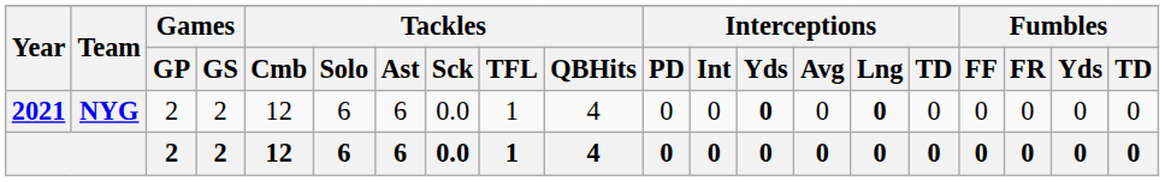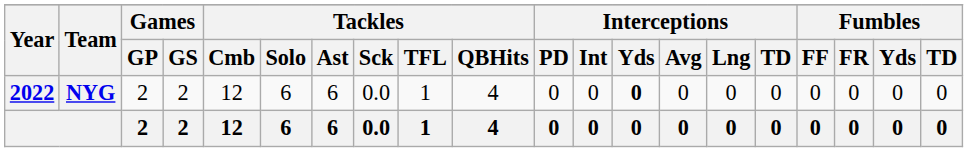 <table class= "wikitable" style="text-align:center;">
 <tr>
 </tr>
 <tr>
 <th rowspan="2">Year</th>
 <th rowspan="2">Team</th>
 <th colspan="2">Games</th>
 <th colspan="6">Tackles</th>
 <th colspan="6">Interceptions</th>
 <th colspan="4">Fumbles</th>
 </tr>
 <tr>
 <th>GP</th>
 <th>GS</th>
 <th>Cmb</th>
 <th>Solo</th>
 <th>Ast</th>
 <th>Sck</th>
 <th>TFL</th>
 <th>QBHits</th>
 <th>PD</th>
 <th>Int</th>
 <th>Yds</th>
 <th>Avg</th>
 <th>Lng</th>
 <th>TD</th>
 <th>FF</th>
 <th>FR</th>
 <th>Yds</th>
 <th>TD</th>
 </tr>
 <tr>
-<th><a href='#'>2021</a></th>
+<th><a href='#'>2022</a></th>
 <th><a href='#'>NYG</a></th>
 <td>2</td>
 <td>2</td>
 <td>12</td>
 <td>6</td>
 <td>6</td>
 <td>0.0</td>
 <td>1</td>
 <td>4</td>
 <td>0</td>
 <td>0</td>
 <td><strong>0</strong></td>
 <td>0</td>
-<td><strong>0</strong></td>
+<td>0</td>
 <td>0</td>
 <td>0</td>
 <td>0</td>
 <td>0</td>
 <td>0</td>
 </tr>
 <tr>
 <th colspan="2"></th>
 <th>2</th>
 <th>2</th>
 <th>12</th>
 <th>6</th>
 <th>6</th>
 <th>0.0</th>
 <th>1</th>
 <th>4</th>
 <th>0</th>
 <th>0</th>
 <th>0</th>
 <th>0</th>
 <th>0</th>
 <th>0</th>
 <th>0</th>
 <th>0</th>
 <th>0</th>
 <th>0</th>
 </tr>
 </table>
